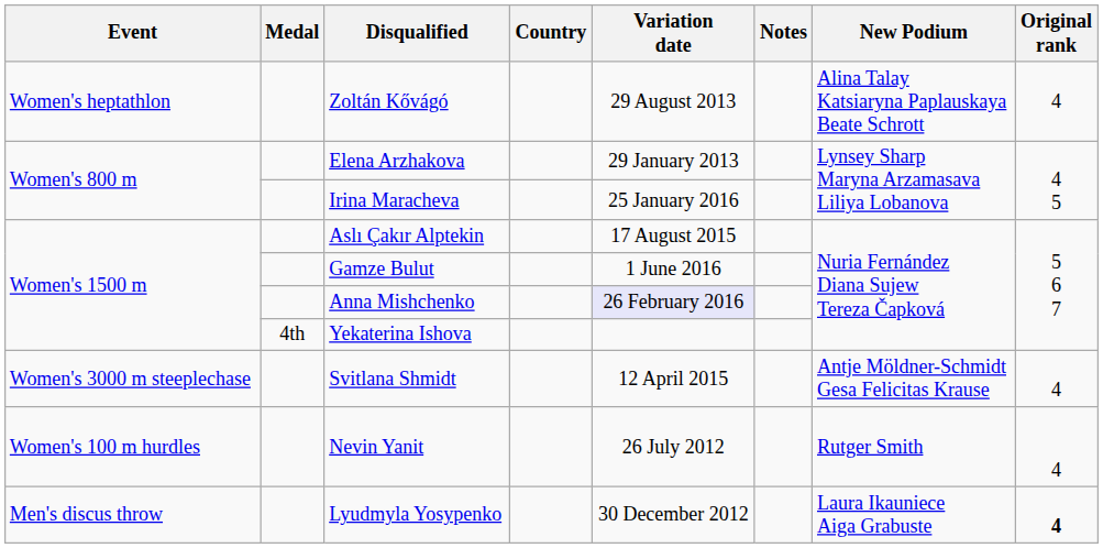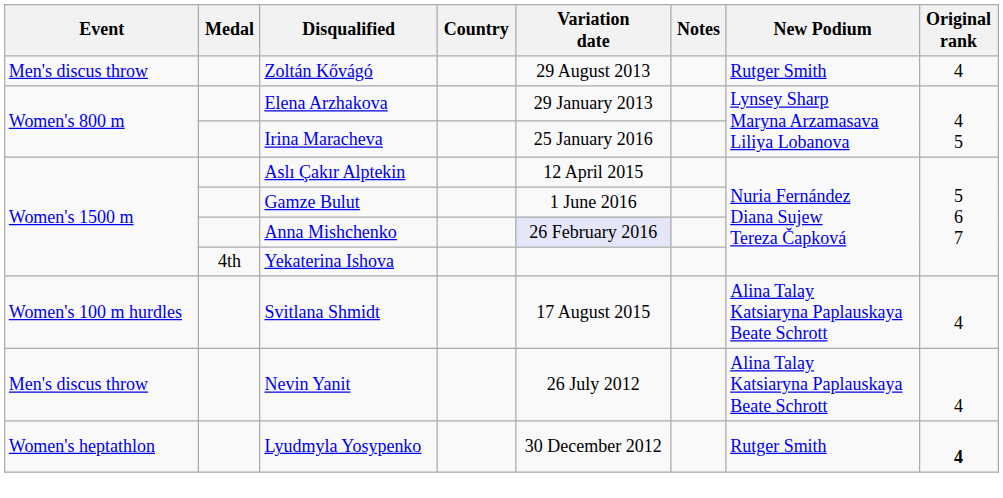 <table class="wikitable sortable" style="width:90%; font-size:90%; text-align:left;">
 <tr>
 <th>Event</th>
 <th>Medal</th>
 <th>Disqualified</th>
 <th>Country</th>
 <th>Variation <br>date</th>
 <th>Notes</th>
 <th>New Podium</th>
 <th>Original<br>rank</th>
 </tr>
 <tr>
-<td><a href='#'>Women's heptathlon</a></td>
+<td><a href='#'>Men's discus throw</a></td>
 <td align=center></td>
 <td><a href='#'>Zoltán Kővágó</a></td>
 <td align=left></td>
 <td align=center>29 August 2013</td>
 <td align=center></td>
-<td>  <a href='#'>Alina Talay</a> <br>  <a href='#'>Katsiaryna Paplauskaya</a><br>  <a href='#'>Beate Schrott</a></td>
+<td>  <a href='#'>Rutger Smith</a></td>
 <td align=center>4</td>
 </tr>
 <tr>
 <td rowspan=2><a href='#'>Women's 800 m</a></td>
 <td align=center></td>
 <td><a href='#'>Elena Arzhakova</a></td>
 <td align=left></td>
 <td align=center>29 January 2013</td>
 <td align=center></td>
 <td rowspan=2>  <a href='#'>Lynsey Sharp</a> <br>  <a href='#'>Maryna Arzamasava</a><br>  <a href='#'>Liliya Lobanova</a></td>
 <td rowspan=2 align=center> <br> 4 <br> 5</td>
 </tr>
 <tr>
 <td align=center></td>
 <td><a href='#'>Irina Maracheva</a></td>
 <td align=left></td>
 <td align=center>25 January 2016</td>
 <td align=center></td>
 </tr>
 <tr>
 <td rowspan=4><a href='#'>Women's 1500 m</a></td>
 <td align=center></td>
 <td><a href='#'>Aslı Çakır Alptekin</a></td>
 <td align=left></td>
-<td align=center>17 August 2015</td>
+<td align=center>12 April 2015</td>
 <td align=center></td>
 <td rowspan=4>  <a href='#'>Nuria Fernández</a> <br>  <a href='#'>Diana Sujew</a><br>  <a href='#'>Tereza Čapková</a></td>
 <td rowspan=4 align=center>5 <br> 6 <br> 7</td>
 </tr>
 <tr>
 <td align=center></td>
 <td><a href='#'>Gamze Bulut</a></td>
 <td align=left></td>
 <td align=center>1 June 2016</td>
 <td align=center></td>
 </tr>
 <tr>
 <td align=center></td>
 <td><a href='#'>Anna Mishchenko</a></td>
 <td align=left></td>
 <td align=center style="background: lavender;">26 February 2016</td>
 <td align=center></td>
 </tr>
 <tr>
 <td align=center>4th</td>
 <td><a href='#'>Yekaterina Ishova</a></td>
 <td align=left></td>
 <td align=center></td>
 <td align=center></td>
 </tr>
 <tr>
-<td><a href='#'>Women's 3000 m steeplechase</a></td>
+<td><a href='#'>Women's 100 m hurdles</a></td>
 <td align=center></td>
 <td><a href='#'>Svitlana Shmidt</a></td>
 <td align=left></td>
-<td align=center>12 April 2015</td>
+<td align=center>17 August 2015</td>
 <td align=center></td>
-<td>  <a href='#'>Antje Möldner-Schmidt</a> <br>   <a href='#'>Gesa Felicitas Krause</a></td>
+<td>  <a href='#'>Alina Talay</a> <br>  <a href='#'>Katsiaryna Paplauskaya</a><br>  <a href='#'>Beate Schrott</a></td>
 <td align=center> <br>4</td>
 </tr>
 <tr>
-<td><a href='#'>Women's 100 m hurdles</a></td>
+<td><a href='#'>Men's discus throw</a></td>
 <td align=center></td>
 <td><a href='#'>Nevin Yanit</a></td>
 <td align=left></td>
 <td align=center>26 July 2012</td>
 <td align=center></td>
-<td>  <a href='#'>Rutger Smith</a></td>
+<td>  <a href='#'>Alina Talay</a> <br>  <a href='#'>Katsiaryna Paplauskaya</a><br>  <a href='#'>Beate Schrott</a></td>
 <td align=center> <br>  <br> 4</td>
 </tr>
 <tr>
-<td><a href='#'>Men's discus throw</a></td>
+<td><a href='#'>Women's heptathlon</a></td>
 <td align=center></td>
 <td><a href='#'>Lyudmyla Yosypenko</a></td>
 <td align=left></td>
 <td align=center>30 December 2012</td>
 <td align=center></td>
-<td>  <a href='#'>Laura Ikauniece</a> <br>   <a href='#'>Aiga Grabuste</a></td>
+<td>  <a href='#'>Rutger Smith</a></td>
 <td align=center><strong> <br>4</strong></td>
 </tr>
 </table>
